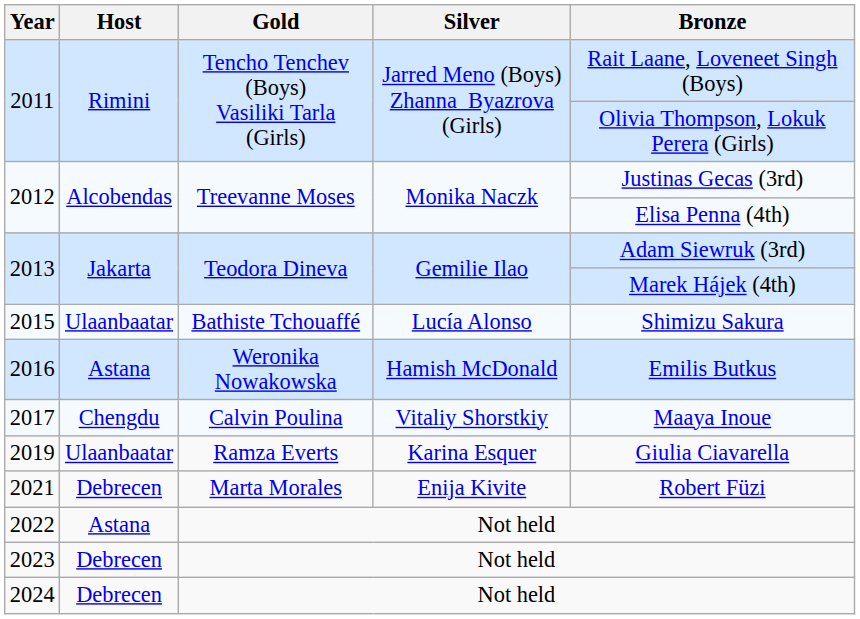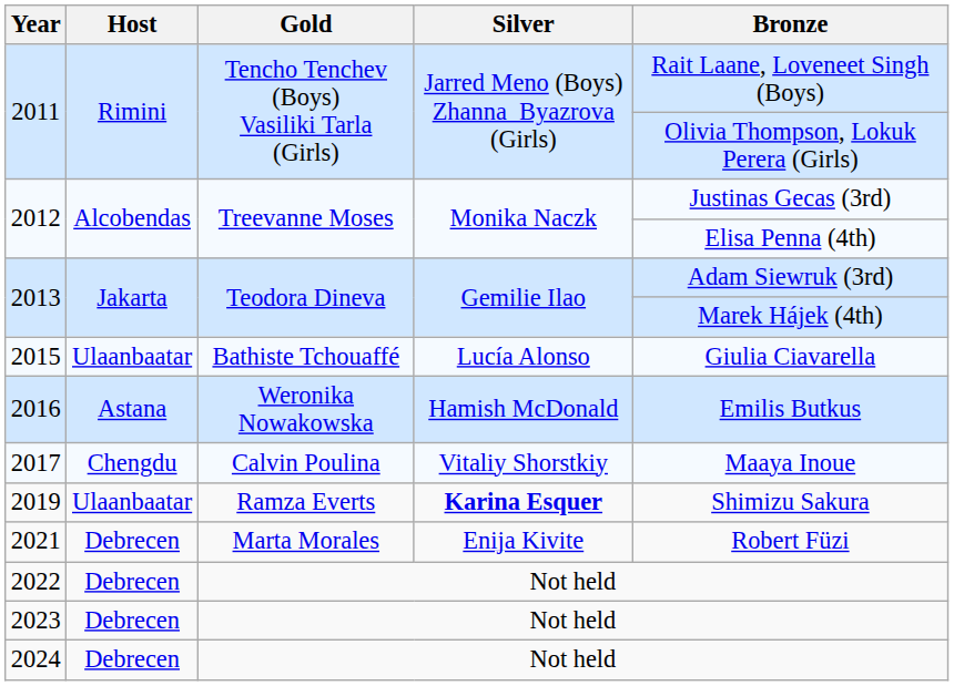 <table class="wikitable" style="text-align: center;">
 <tr>
 <th>Year</th>
 <th>Host</th>
 <th> Gold</th>
 <th> Silver</th>
 <th> Bronze</th>
 </tr>
 <tr bgcolor=#D0E7FF>
 <td rowspan=2>2011</td>
 <td rowspan=2> <a href='#'>Rimini</a></td>
 <td rowspan=2> <a href='#'>Tencho Tenchev</a> (Boys)<br> <a href='#'>Vasiliki Tarla</a> (Girls)</td>
 <td rowspan=2> <a href='#'>Jarred Meno</a> (Boys)<br> <a href='#'>Zhanna  Byazrova</a> (Girls)</td>
 <td> <a href='#'>Rait Laane</a>,  <a href='#'>Loveneet Singh</a> (Boys)</td>
 </tr>
 <tr bgcolor=#D0E7FF>
 <td> <a href='#'>Olivia Thompson</a>,  <a href='#'>Lokuk Perera</a> (Girls)</td>
 </tr>
 <tr bgcolor=#F5FAFF>
 <td rowspan=2>2012</td>
 <td rowspan=2> <a href='#'>Alcobendas</a></td>
 <td rowspan=2> <a href='#'>Treevanne Moses</a></td>
 <td rowspan=2> <a href='#'>Monika Naczk</a></td>
 <td> <a href='#'>Justinas Gecas</a> (3rd)</td>
 </tr>
 <tr bgcolor=#F5FAFF>
 <td> <a href='#'>Elisa Penna</a> (4th)</td>
 </tr>
 <tr bgcolor=#D0E7FF>
 <td rowspan=2>2013</td>
 <td rowspan=2> <a href='#'>Jakarta</a></td>
 <td rowspan=2> <a href='#'>Teodora Dineva</a></td>
 <td rowspan=2> <a href='#'>Gemilie Ilao</a></td>
 <td> <a href='#'>Adam Siewruk</a> (3rd)</td>
 </tr>
 <tr bgcolor=#D0E7FF>
 <td> <a href='#'>Marek Hájek</a> (4th)</td>
 </tr>
 <tr bgcolor=F5FAFF>
 <td>2015</td>
 <td> <a href='#'>Ulaanbaatar</a></td>
 <td> <a href='#'>Bathiste Tchouaffé</a></td>
 <td> <a href='#'>Lucía Alonso</a></td>
-<td> <a href='#'>Shimizu Sakura</a></td>
+<td> <a href='#'>Giulia Ciavarella</a></td>
 </tr>
 <tr bgcolor=#D0E7FF>
 <td>2016</td>
 <td> <a href='#'>Astana</a></td>
 <td> <a href='#'>Weronika Nowakowska</a></td>
 <td> <a href='#'>Hamish McDonald</a></td>
 <td> <a href='#'>Emilis Butkus</a></td>
 </tr>
 <tr bgcolor=#F5FAFF>
 <td>2017</td>
 <td> <a href='#'>Chengdu</a></td>
 <td> <a href='#'>Calvin Poulina</a></td>
 <td> <a href='#'>Vitaliy Shorstkiy</a></td>
 <td> <a href='#'>Maaya Inoue</a></td>
 </tr>
 <tr>
 <td>2019</td>
 <td> <a href='#'>Ulaanbaatar</a></td>
 <td> <a href='#'>Ramza Everts</a></td>
-<td> <a href='#'>Karina Esquer</a></td>
-<td> <a href='#'>Giulia Ciavarella</a></td>
+<td><strong> <a href='#'>Karina Esquer</a></strong></td>
+<td> <a href='#'>Shimizu Sakura</a></td>
 </tr>
 <tr>
 <td>2021</td>
 <td> <a href='#'>Debrecen</a></td>
 <td> <a href='#'>Marta Morales</a></td>
 <td> <a href='#'>Enija Kivite</a></td>
 <td> <a href='#'>Robert Füzi</a></td>
 </tr>
 <tr>
 <td>2022</td>
-<td> <a href='#'>Astana</a></td>
+<td> <a href='#'>Debrecen</a></td>
 <td colspan="3">Not held</td>
 </tr>
 <tr>
 <td>2023</td>
 <td> <a href='#'>Debrecen</a></td>
 <td colspan="3">Not held</td>
 </tr>
 <tr>
 <td>2024</td>
 <td> <a href='#'>Debrecen</a></td>
 <td colspan="3">Not held</td>
 </tr>
 </table>
